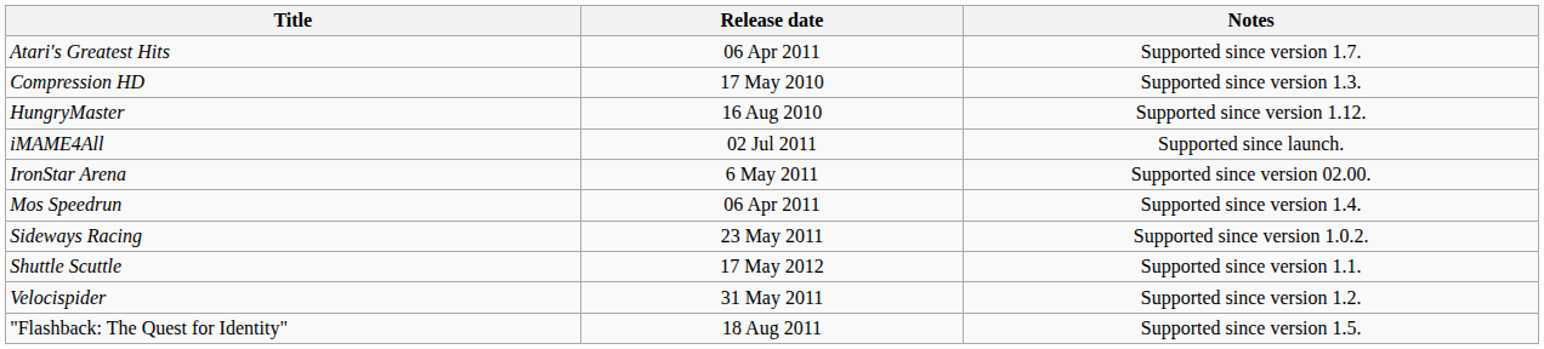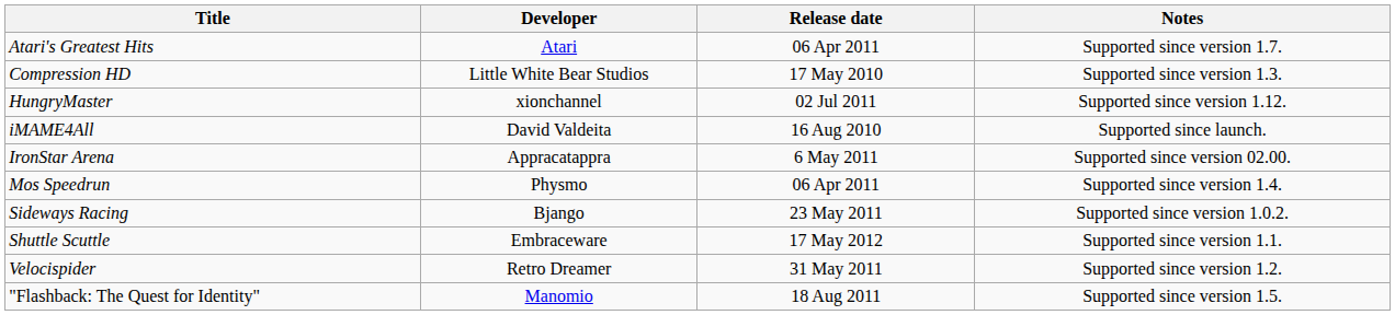 <table class="wikitable sortable" style="width:100%;">
 <tr>
 <th style="width:30%;">Title</th>
+<th style="width:20%;">Developer</th>
 <th style="width:20%;">Release date</th>
 <th style="width:30%;" class="unsortable">Notes</th>
 </tr>
 <tr align=center>
 <td align=left><em>Atari's Greatest Hits</em>  </td>
+<td><a href='#'>Atari</a></td>
 <td>06 Apr 2011</td>
 <td>Supported since version 1.7.</td>
 </tr>
 <tr align=center>
 <td align=left><em>Compression HD</em> </td>
+<td>Little White Bear Studios</td>
 <td>17 May 2010</td>
 <td>Supported since version 1.3.</td>
 </tr>
 <tr align=center>
 <td align=left><em>HungryMaster</em> </td>
-<td>16 Aug 2010</td>
+<td>xionchannel</td>
+<td>02 Jul 2011</td>
 <td>Supported since version 1.12.</td>
 </tr>
 <tr align=center>
 <td align=left><em>iMAME4All</em>   </td>
-<td>02 Jul 2011</td>
+<td>David Valdeita</td>
+<td>16 Aug 2010</td>
 <td>Supported since launch.</td>
 </tr>
 <tr align=center>
 <td align=left><em>IronStar Arena</em> </td>
+<td>Appracatappra</td>
 <td>6 May 2011</td>
 <td>Supported since version 02.00.</td>
 </tr>
 <tr align=center>
 <td align=left><em>Mos Speedrun</em> </td>
+<td>Physmo</td>
 <td>06 Apr 2011</td>
 <td>Supported since version 1.4.</td>
 </tr>
 <tr align=center>
 <td align=left><em>Sideways Racing</em> </td>
+<td>Bjango</td>
 <td>23 May 2011</td>
 <td>Supported since version 1.0.2.</td>
 </tr>
 <tr align=center>
 <td align=left><em>Shuttle Scuttle</em> </td>
+<td>Embraceware</td>
 <td>17 May 2012</td>
 <td>Supported since version 1.1.</td>
 </tr>
 <tr align=center>
 <td align=left><em>Velocispider</em> </td>
+<td>Retro Dreamer</td>
 <td>31 May 2011</td>
 <td>Supported since version 1.2.</td>
 </tr>
 <tr align=center>
 <td align=left>"Flashback: The Quest for Identity" </td>
+<td><a href='#'>Manomio</a></td>
 <td>18 Aug 2011</td>
 <td>Supported since version 1.5.</td>
 </tr>
 </table>
